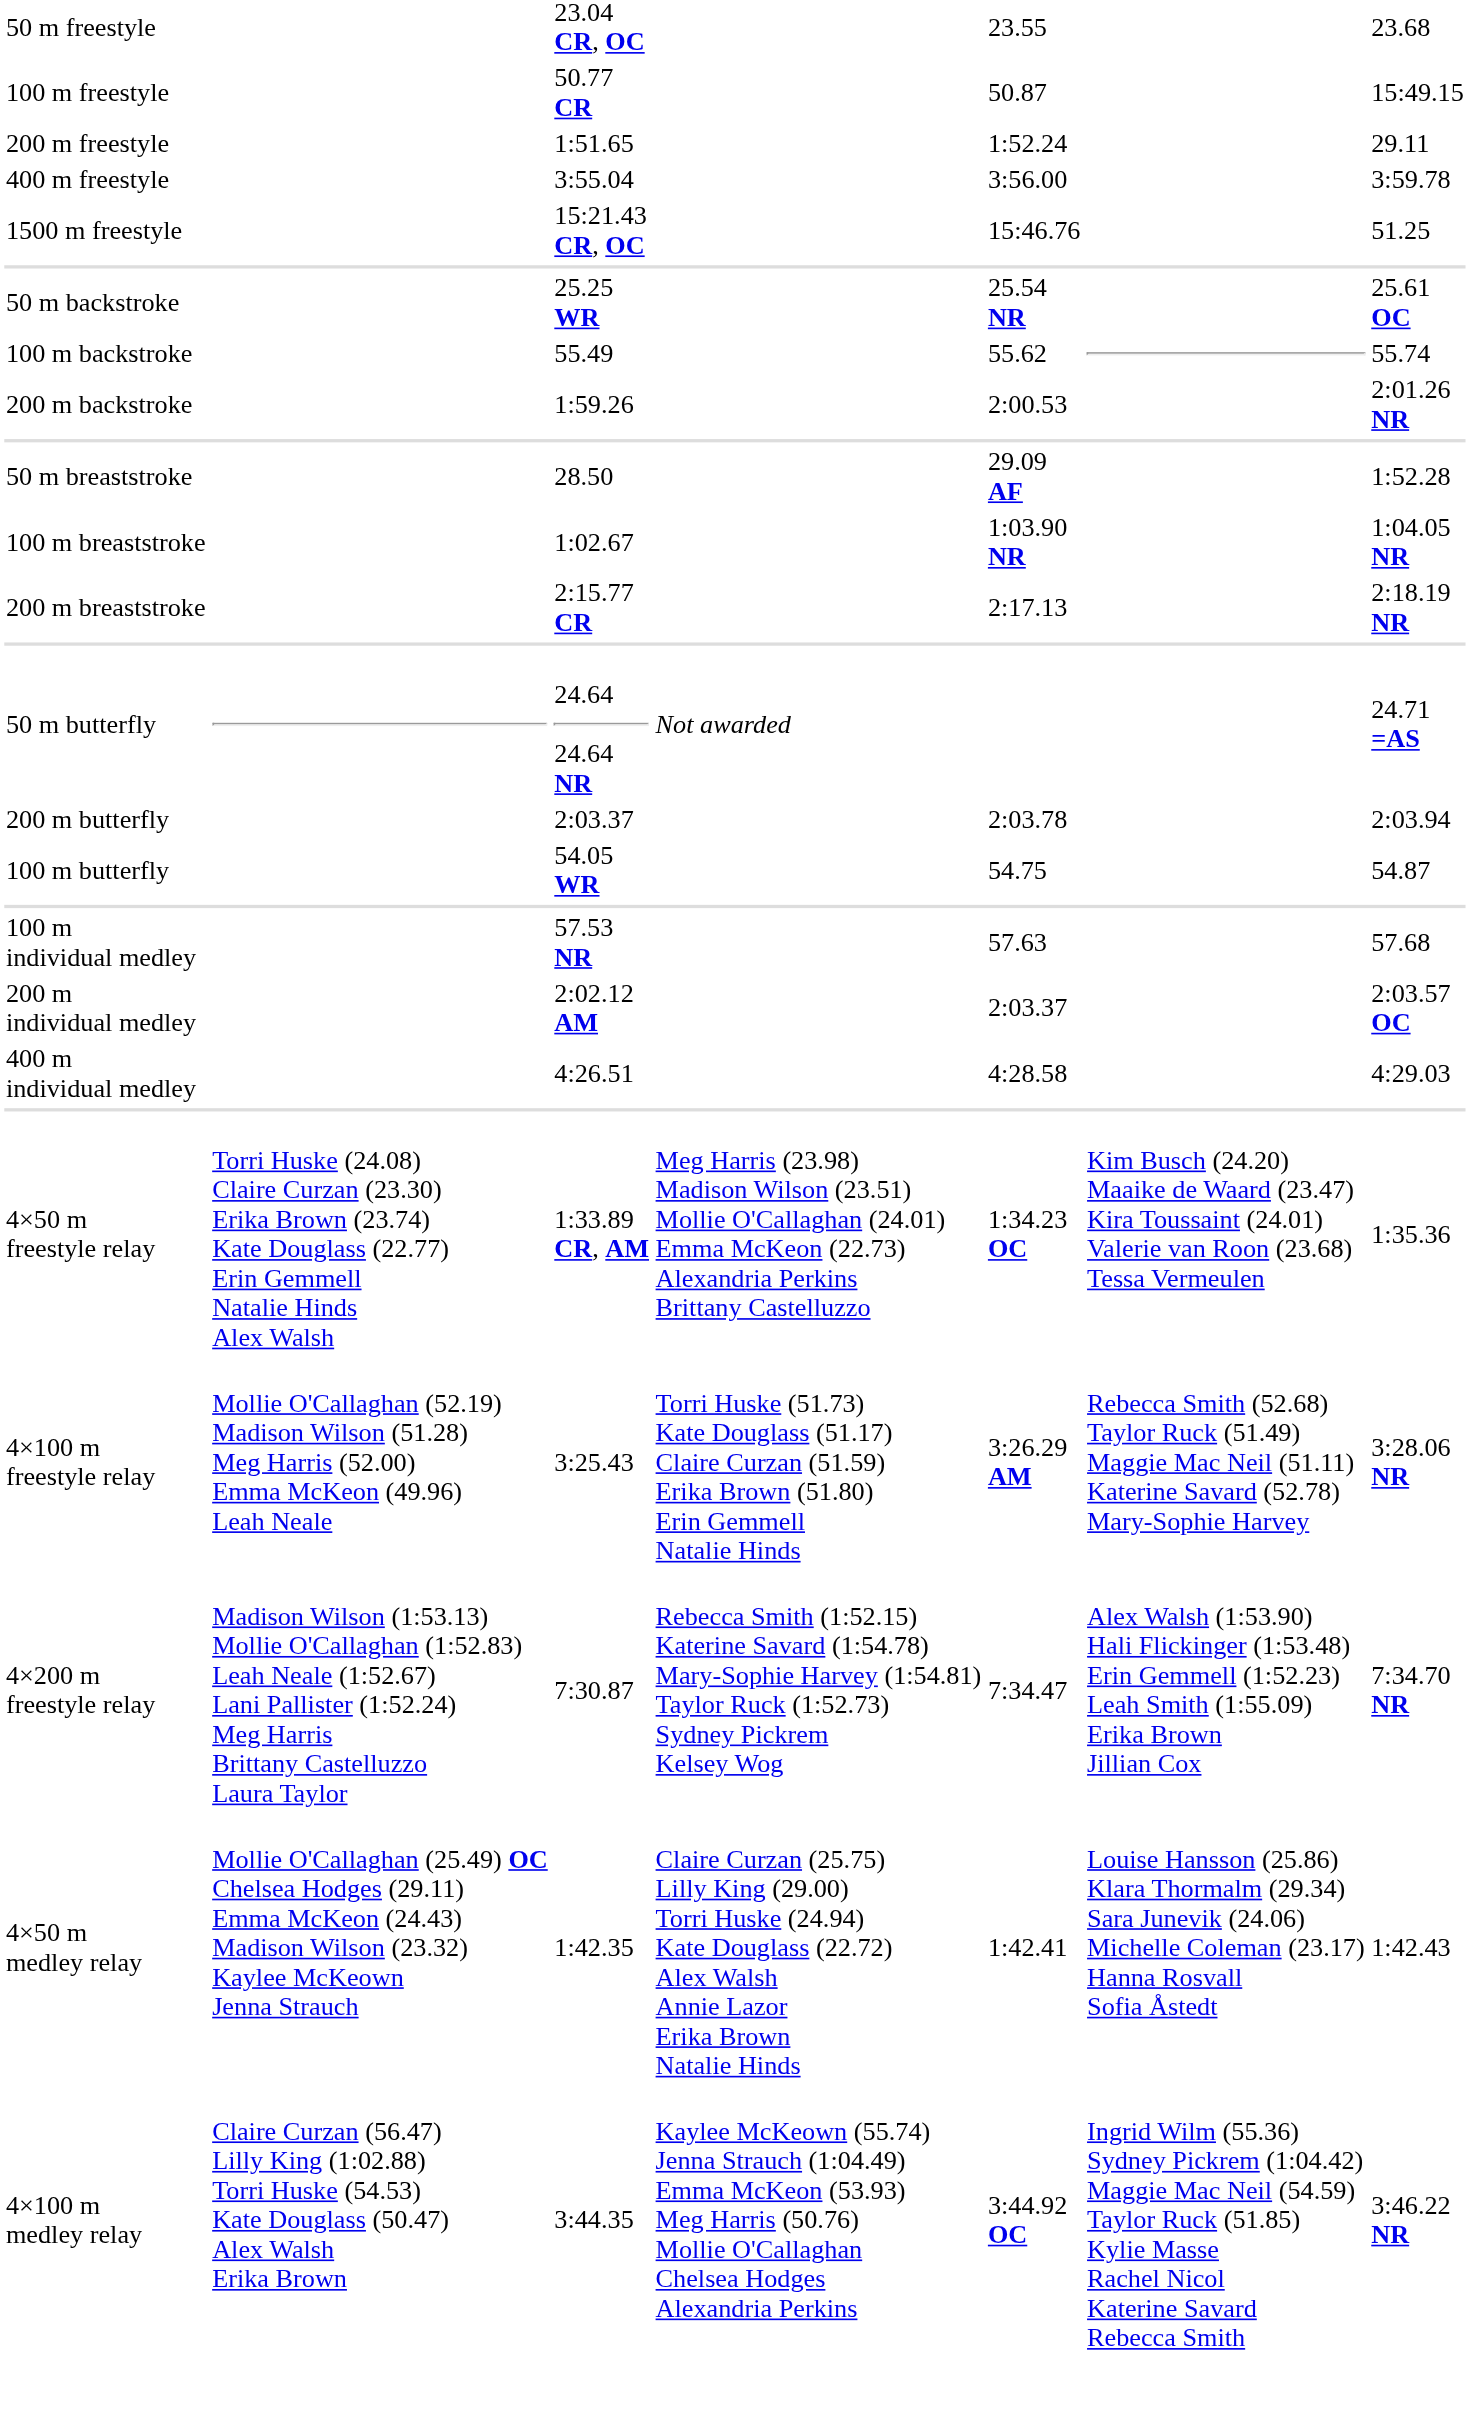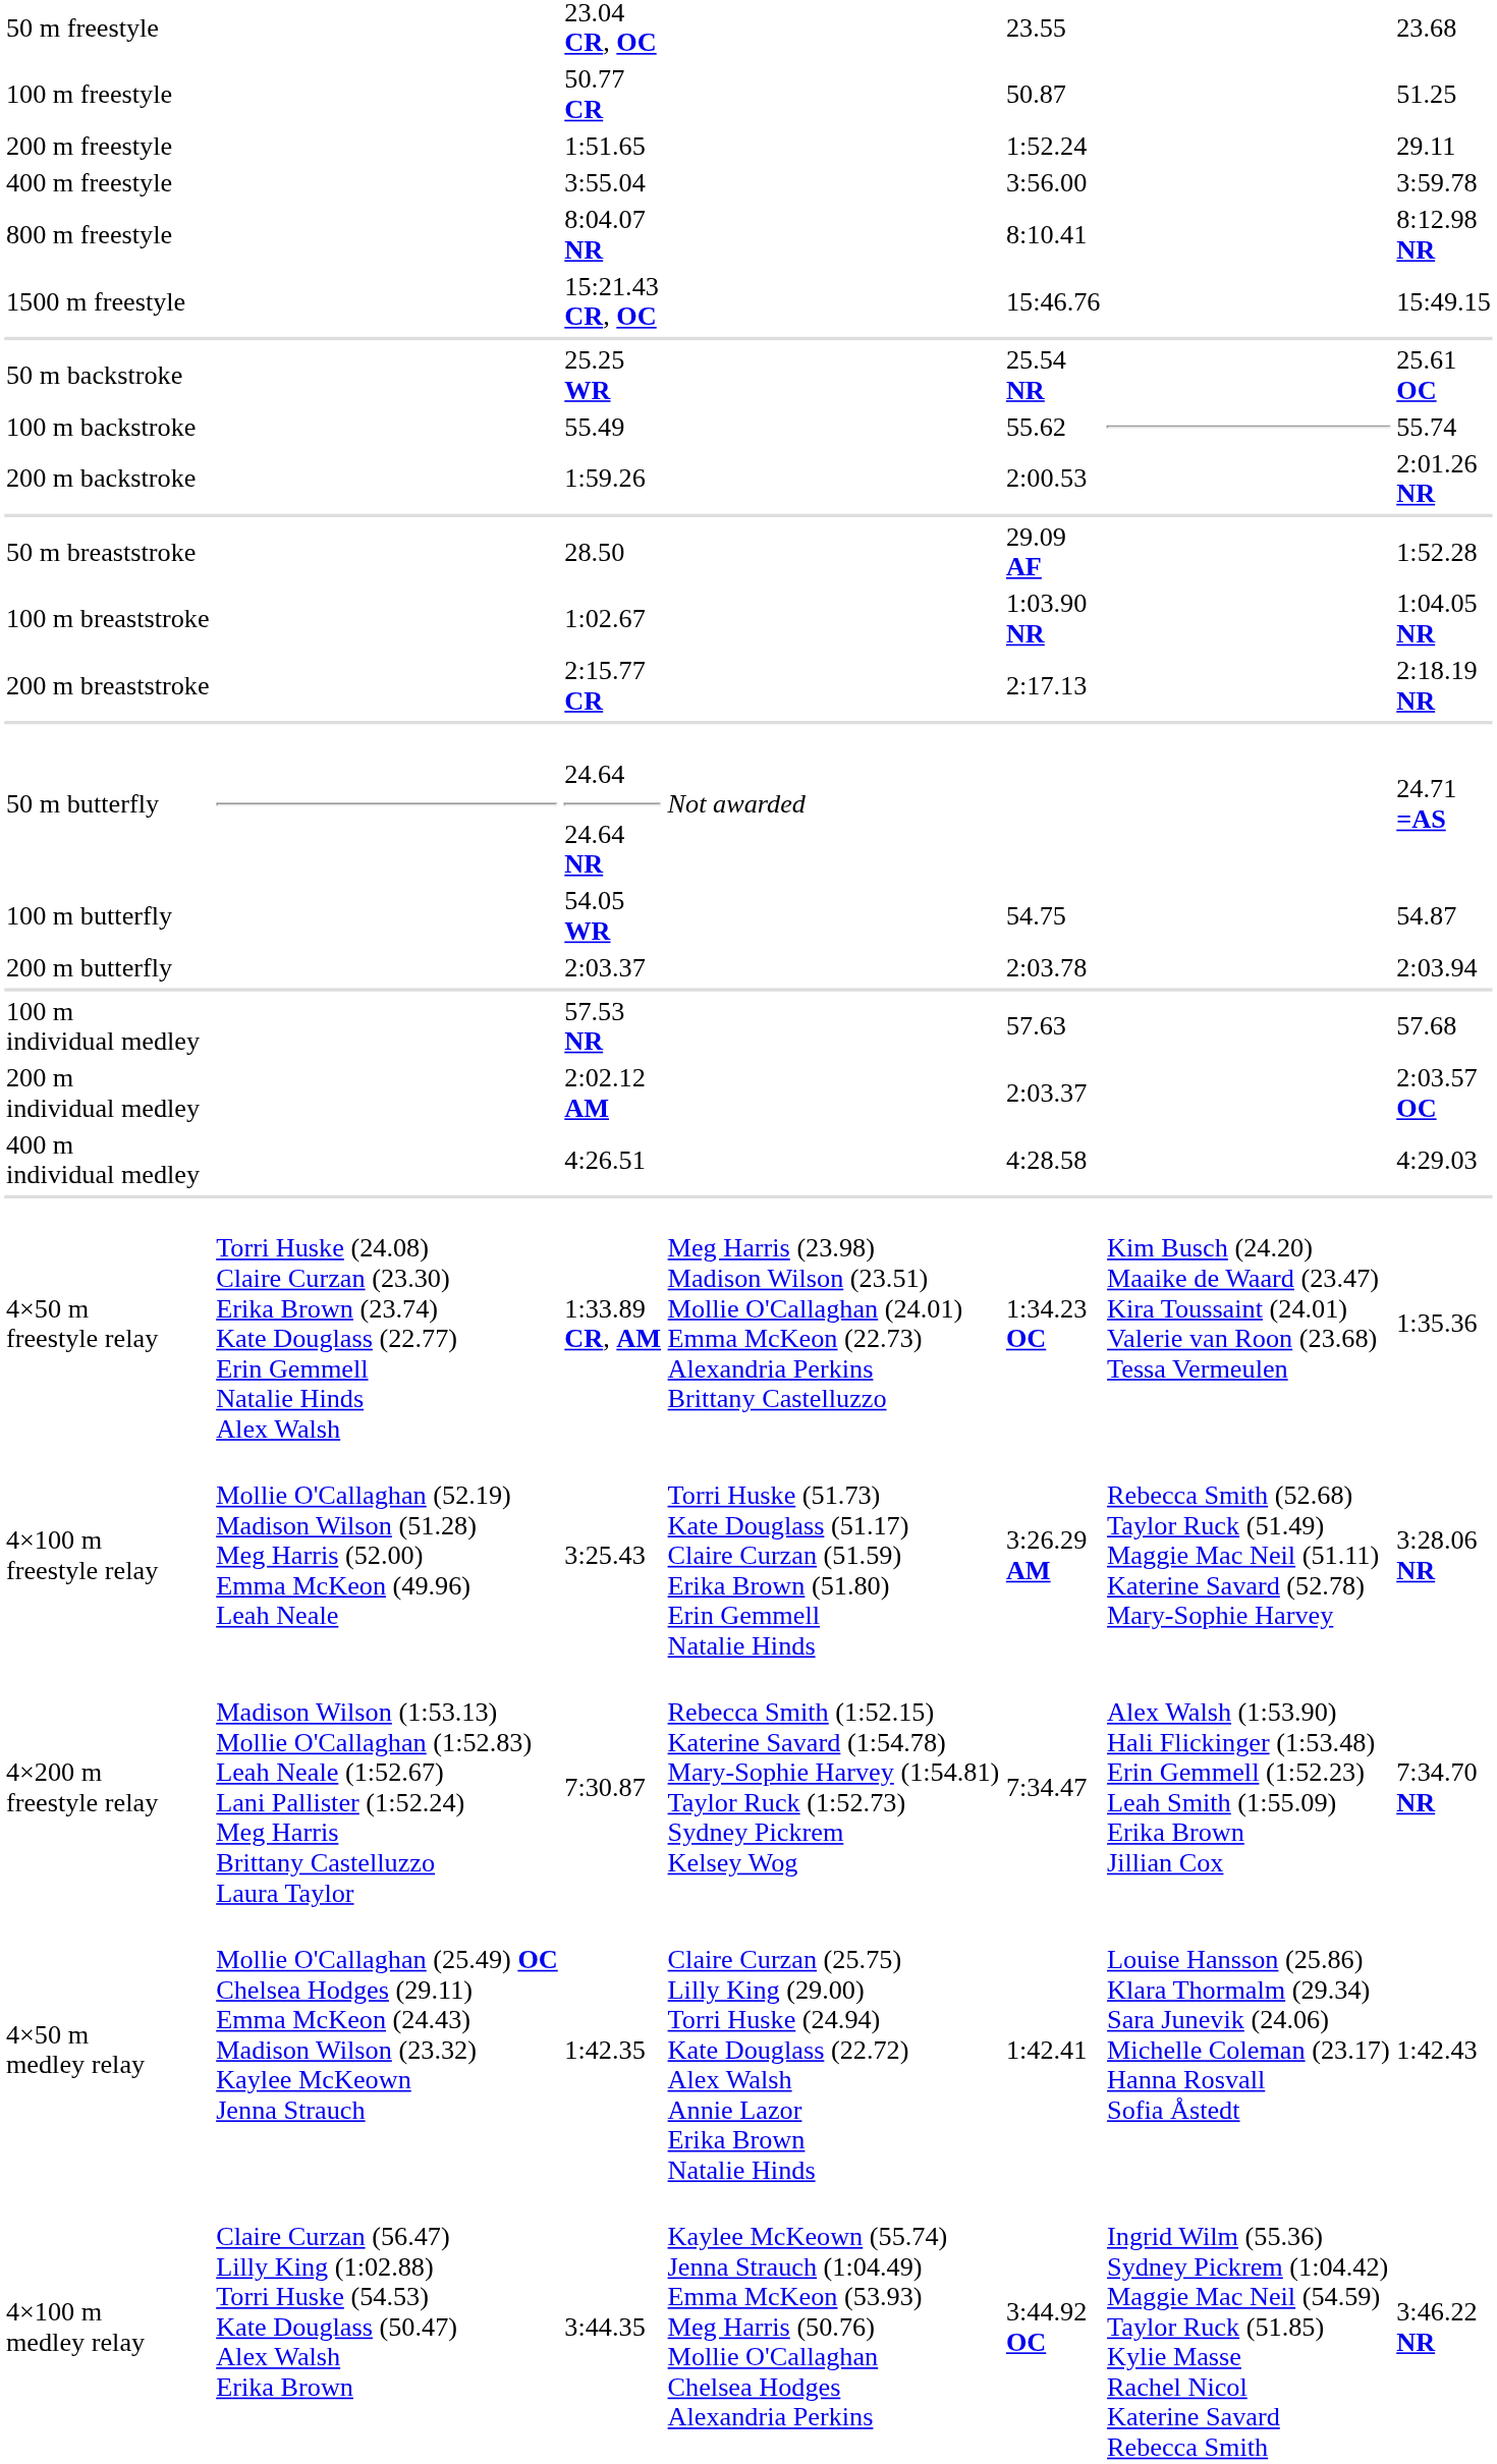 <table>
 <tr>
 <td>50 m freestyle<br></td>
 <td></td>
 <td>23.04<br><strong><a href='#'>CR</a></strong>, <strong><a href='#'>OC</a></strong></td>
 <td></td>
 <td>23.55</td>
 <td></td>
 <td>23.68</td>
 </tr>
 <tr>
 <td>100 m freestyle<br></td>
 <td></td>
 <td>50.77<br><strong><a href='#'>CR</a></strong></td>
 <td></td>
 <td>50.87</td>
 <td></td>
-<td>15:49.15</td>
+<td>51.25</td>
 </tr>
 <tr>
 <td>200 m freestyle<br></td>
 <td></td>
 <td>1:51.65</td>
 <td></td>
 <td>1:52.24</td>
 <td></td>
 <td>29.11</td>
 </tr>
 <tr>
 <td>400 m freestyle<br></td>
 <td></td>
 <td>3:55.04</td>
 <td></td>
 <td>3:56.00</td>
 <td></td>
 <td>3:59.78</td>
 </tr>
 <tr>
+<td>800 m freestyle<br></td>
+<td></td>
+<td>8:04.07<br><strong><a href='#'>NR</a></strong></td>
+<td></td>
+<td>8:10.41</td>
+<td></td>
+<td>8:12.98<br><strong><a href='#'>NR</a></strong></td>
+</tr>
+<tr>
 <td>1500 m freestyle<br></td>
 <td></td>
 <td>15:21.43<br><strong><a href='#'>CR</a></strong>, <strong><a href='#'>OC</a></strong></td>
 <td></td>
 <td>15:46.76</td>
 <td></td>
-<td>51.25</td>
+<td>15:49.15</td>
 </tr>
 <tr bgcolor=#DDDDDD>
 <td colspan=7></td>
 </tr>
 <tr>
 <td>50 m backstroke<br></td>
 <td></td>
 <td>25.25<br><strong><a href='#'>WR</a></strong></td>
 <td></td>
 <td>25.54<br><strong><a href='#'>NR</a></strong></td>
 <td></td>
 <td>25.61<br><strong><a href='#'>OC</a></strong></td>
 </tr>
 <tr>
 <td>100 m backstroke<br></td>
 <td></td>
 <td>55.49</td>
 <td></td>
 <td>55.62</td>
 <td><hr></td>
 <td>55.74</td>
 </tr>
 <tr>
 <td>200 m backstroke<br></td>
 <td></td>
 <td>1:59.26</td>
 <td></td>
 <td>2:00.53</td>
 <td></td>
 <td>2:01.26<br><strong><a href='#'>NR</a></strong></td>
 </tr>
 <tr bgcolor=#DDDDDD>
 <td colspan=7></td>
 </tr>
 <tr>
 <td>50 m breaststroke<br></td>
 <td></td>
 <td>28.50</td>
 <td></td>
 <td>29.09<br><strong><a href='#'>AF</a></strong></td>
 <td></td>
 <td>1:52.28</td>
 </tr>
 <tr>
 <td>100 m breaststroke<br></td>
 <td></td>
 <td>1:02.67</td>
 <td></td>
 <td>1:03.90<br><strong><a href='#'>NR</a></strong></td>
 <td></td>
 <td>1:04.05<br><strong><a href='#'>NR</a></strong></td>
 </tr>
 <tr>
 <td>200 m breaststroke<br></td>
 <td></td>
 <td>2:15.77<br><strong><a href='#'>CR</a></strong></td>
 <td></td>
 <td>2:17.13</td>
 <td></td>
 <td>2:18.19<br><strong><a href='#'>NR</a></strong></td>
 </tr>
 <tr bgcolor=#DDDDDD>
 <td colspan=7></td>
 </tr>
 <tr>
 <td>50 m butterfly<br></td>
 <td><hr></td>
 <td><br>24.64<hr>24.64<br><strong><a href='#'>NR</a></strong></td>
 <td colspan=2><em>Not awarded</em></td>
 <td></td>
 <td>24.71 <br><strong><a href='#'>=AS</a></strong></td>
 </tr>
 <tr>
+<td>100 m butterfly<br></td>
+<td></td>
+<td>54.05<br><strong><a href='#'>WR</a></strong></td>
+<td></td>
+<td>54.75</td>
+<td></td>
+<td>54.87</td>
+</tr>
+<tr>
 <td>200 m butterfly<br></td>
 <td></td>
 <td>2:03.37</td>
 <td></td>
 <td>2:03.78</td>
 <td></td>
 <td>2:03.94</td>
-</tr>
-<tr>
-<td>100 m butterfly<br></td>
-<td></td>
-<td>54.05<br><strong><a href='#'>WR</a></strong></td>
-<td></td>
-<td>54.75</td>
-<td></td>
-<td>54.87</td>
 </tr>
 <tr bgcolor=#DDDDDD>
 <td colspan=7></td>
 </tr>
 <tr>
 <td>100 m<br>individual medley<br></td>
 <td></td>
 <td>57.53<br><strong><a href='#'>NR</a></strong></td>
 <td></td>
 <td>57.63</td>
 <td></td>
 <td>57.68</td>
 </tr>
 <tr>
 <td>200 m<br>individual medley<br></td>
 <td></td>
 <td>2:02.12<br><strong><a href='#'>AM</a></strong></td>
 <td></td>
 <td>2:03.37</td>
 <td></td>
 <td>2:03.57<br><strong><a href='#'>OC</a></strong></td>
 </tr>
 <tr>
 <td>400 m<br>individual medley<br></td>
 <td></td>
 <td>4:26.51</td>
 <td></td>
 <td>4:28.58</td>
 <td></td>
 <td>4:29.03</td>
 </tr>
 <tr bgcolor=#DDDDDD>
 <td colspan=7></td>
 </tr>
 <tr>
 <td>4×50 m<br>freestyle relay<br></td>
 <td valign=top><br><a href='#'>Torri Huske</a> (24.08)<br><a href='#'>Claire Curzan</a> (23.30)<br><a href='#'>Erika Brown</a> (23.74)<br><a href='#'>Kate Douglass</a> (22.77)<br><a href='#'>Erin Gemmell</a><br><a href='#'>Natalie Hinds</a><br><a href='#'>Alex Walsh</a></td>
 <td>1:33.89<br><strong><a href='#'>CR</a></strong>, <strong><a href='#'>AM</a></strong></td>
 <td valign=top><br><a href='#'>Meg Harris</a> (23.98)<br><a href='#'>Madison Wilson</a> (23.51)<br><a href='#'>Mollie O'Callaghan</a> (24.01)<br><a href='#'>Emma McKeon</a> (22.73)<br><a href='#'>Alexandria Perkins</a><br><a href='#'>Brittany Castelluzzo</a></td>
 <td>1:34.23<br><strong><a href='#'>OC</a></strong></td>
 <td valign=top><br><a href='#'>Kim Busch</a> (24.20)<br><a href='#'>Maaike de Waard</a> (23.47)<br><a href='#'>Kira Toussaint</a> (24.01)<br><a href='#'>Valerie van Roon</a> (23.68)<br><a href='#'>Tessa Vermeulen</a></td>
 <td>1:35.36</td>
 </tr>
 <tr>
 <td>4×100 m<br>freestyle relay<br></td>
 <td valign=top><br><a href='#'>Mollie O'Callaghan</a> (52.19)<br><a href='#'>Madison Wilson</a> (51.28)<br><a href='#'>Meg Harris</a> (52.00)<br><a href='#'>Emma McKeon</a> (49.96)<br><a href='#'>Leah Neale</a></td>
 <td>3:25.43<br></td>
 <td valign=top><br><a href='#'>Torri Huske</a> (51.73)<br><a href='#'>Kate Douglass</a> (51.17)<br><a href='#'>Claire Curzan</a> (51.59)<br><a href='#'>Erika Brown</a> (51.80)<br><a href='#'>Erin Gemmell</a><br><a href='#'>Natalie Hinds</a></td>
 <td>3:26.29<br><strong><a href='#'>AM</a></strong></td>
 <td valign=top><br><a href='#'>Rebecca Smith</a> (52.68)<br><a href='#'>Taylor Ruck</a> (51.49)<br><a href='#'>Maggie Mac Neil</a> (51.11)<br><a href='#'>Katerine Savard</a> (52.78)<br><a href='#'>Mary-Sophie Harvey</a></td>
 <td>3:28.06<br><strong><a href='#'>NR</a></strong></td>
 </tr>
 <tr>
 <td>4×200 m<br>freestyle relay<br></td>
 <td valign=top><br><a href='#'>Madison Wilson</a> (1:53.13)<br><a href='#'>Mollie O'Callaghan</a> (1:52.83)<br><a href='#'>Leah Neale</a> (1:52.67)<br><a href='#'>Lani Pallister</a> (1:52.24)<br><a href='#'>Meg Harris</a><br><a href='#'>Brittany Castelluzzo</a><br><a href='#'>Laura Taylor</a></td>
 <td>7:30.87 <br> </td>
 <td valign=top><br><a href='#'>Rebecca Smith</a> (1:52.15)<br><a href='#'>Katerine Savard</a> (1:54.78)<br><a href='#'>Mary-Sophie Harvey</a> (1:54.81)<br><a href='#'>Taylor Ruck</a> (1:52.73)<br><a href='#'>Sydney Pickrem</a><br><a href='#'>Kelsey Wog</a></td>
 <td>7:34.47</td>
 <td valign=top><br><a href='#'>Alex Walsh</a> (1:53.90)<br><a href='#'>Hali Flickinger</a> (1:53.48)<br><a href='#'>Erin Gemmell</a> (1:52.23)<br><a href='#'>Leah Smith</a> (1:55.09)<br><a href='#'>Erika Brown</a><br><a href='#'>Jillian Cox</a></td>
 <td>7:34.70<br><strong><a href='#'>NR</a></strong></td>
 </tr>
 <tr>
 <td>4×50 m<br>medley relay<br></td>
 <td valign=top><br><a href='#'>Mollie O'Callaghan</a> (25.49) <strong><a href='#'>OC</a></strong><br><a href='#'>Chelsea Hodges</a> (29.11)<br><a href='#'>Emma McKeon</a> (24.43)<br><a href='#'>Madison Wilson</a> (23.32)<br><a href='#'>Kaylee McKeown</a><br><a href='#'>Jenna Strauch</a></td>
 <td>1:42.35<br></td>
 <td valign=top><br><a href='#'>Claire Curzan</a> (25.75)<br><a href='#'>Lilly King</a> (29.00)<br><a href='#'>Torri Huske</a> (24.94)<br><a href='#'>Kate Douglass</a> (22.72)<br><a href='#'>Alex Walsh</a><br><a href='#'>Annie Lazor</a><br><a href='#'>Erika Brown</a><br><a href='#'>Natalie Hinds</a></td>
 <td>1:42.41</td>
 <td valign=top><br><a href='#'>Louise Hansson</a> (25.86)<br><a href='#'>Klara Thormalm</a> (29.34)<br><a href='#'>Sara Junevik</a> (24.06)<br><a href='#'>Michelle Coleman</a> (23.17)<br><a href='#'>Hanna Rosvall</a><br><a href='#'>Sofia Åstedt</a></td>
 <td>1:42.43</td>
 </tr>
 <tr>
 <td>4×100 m<br>medley relay<br></td>
 <td valign=top><br><a href='#'>Claire Curzan</a> (56.47)<br><a href='#'>Lilly King</a> (1:02.88)<br><a href='#'>Torri Huske</a> (54.53)<br><a href='#'>Kate Douglass</a> (50.47)<br><a href='#'>Alex Walsh</a><br><a href='#'>Erika Brown</a></td>
 <td>3:44.35<br></td>
 <td valign=top><br><a href='#'>Kaylee McKeown</a> (55.74)<br><a href='#'>Jenna Strauch</a> (1:04.49)<br><a href='#'>Emma McKeon</a> (53.93)<br><a href='#'>Meg Harris</a> (50.76)<br><a href='#'>Mollie O'Callaghan</a><br><a href='#'>Chelsea Hodges</a><br><a href='#'>Alexandria Perkins</a></td>
 <td>3:44.92<br><strong><a href='#'>OC</a></strong></td>
 <td valign=top><br><a href='#'>Ingrid Wilm</a> (55.36)<br><a href='#'>Sydney Pickrem</a> (1:04.42)<br><a href='#'>Maggie Mac Neil</a> (54.59)<br><a href='#'>Taylor Ruck</a> (51.85)<br><a href='#'>Kylie Masse</a><br><a href='#'>Rachel Nicol</a><br><a href='#'>Katerine Savard</a><br><a href='#'>Rebecca Smith</a></td>
 <td>3:46.22<br><strong><a href='#'>NR</a></strong></td>
 </tr>
 </table>
